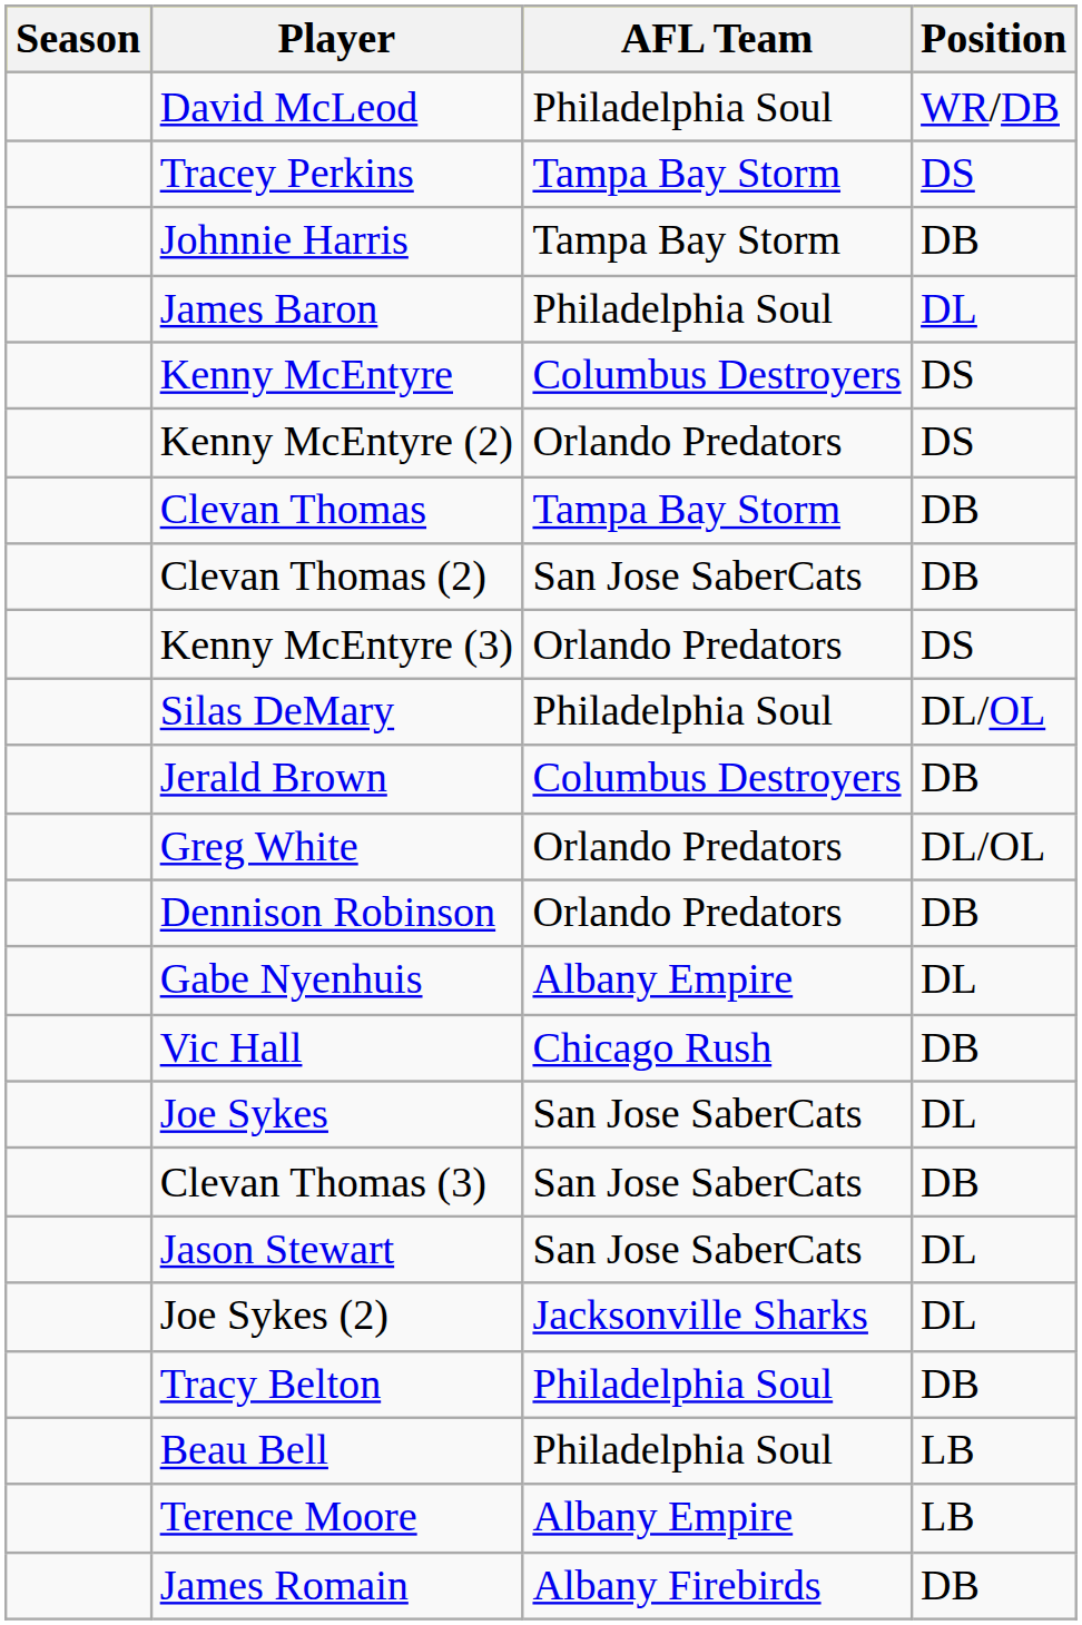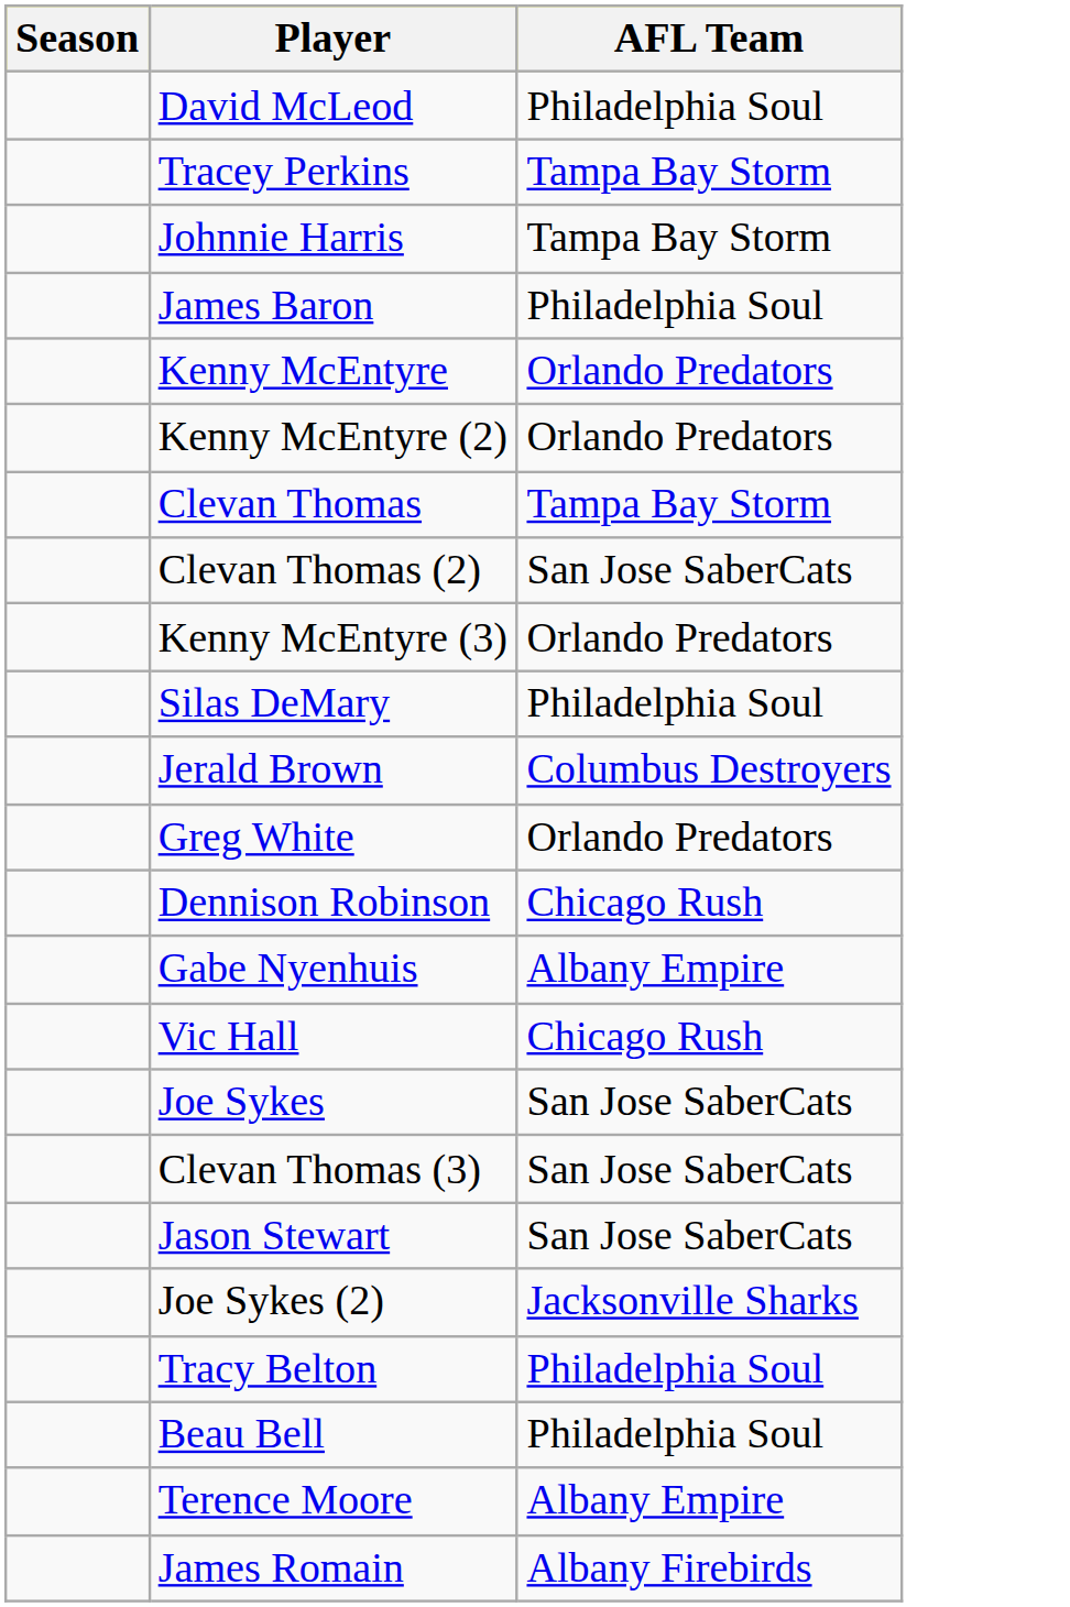 <table class="wikitable">
 <tr bgcolor="#efef">
 <th>Season</th>
 <th>Player</th>
 <th>AFL Team</th>
-<th>Position</th>
 </tr>
 <tr>
 <td align=center></td>
 <td><a href='#'>David McLeod</a></td>
 <td>Philadelphia Soul</td>
-<td><a href='#'>WR</a>/<a href='#'>DB</a></td>
 </tr>
 <tr>
 <td align=center></td>
 <td><a href='#'>Tracey Perkins</a></td>
 <td><a href='#'>Tampa Bay Storm</a></td>
-<td><a href='#'>DS</a></td>
 </tr>
 <tr>
 <td align=center></td>
 <td><a href='#'>Johnnie Harris</a></td>
 <td>Tampa Bay Storm</td>
-<td>DB</td>
 </tr>
 <tr>
 <td align=center></td>
 <td><a href='#'>James Baron</a></td>
 <td>Philadelphia Soul</td>
-<td><a href='#'>DL</a></td>
 </tr>
 <tr>
 <td align=center></td>
 <td><a href='#'>Kenny McEntyre</a></td>
-<td><a href='#'>Columbus Destroyers</a></td>
-<td>DS</td>
+<td><a href='#'>Orlando Predators</a></td>
 </tr>
 <tr>
 <td align=center></td>
 <td>Kenny McEntyre (2)</td>
 <td>Orlando Predators</td>
-<td>DS</td>
 </tr>
 <tr>
 <td align=center></td>
 <td><a href='#'>Clevan Thomas</a></td>
 <td><a href='#'>Tampa Bay Storm</a></td>
-<td>DB</td>
 </tr>
 <tr>
 <td align=center></td>
 <td>Clevan Thomas (2)</td>
 <td>San Jose SaberCats</td>
-<td>DB</td>
 </tr>
 <tr>
 <td align=center></td>
 <td>Kenny McEntyre (3)</td>
 <td>Orlando Predators</td>
-<td>DS</td>
 </tr>
 <tr>
 <td align=center></td>
 <td><a href='#'>Silas DeMary</a></td>
 <td>Philadelphia Soul</td>
-<td>DL/<a href='#'>OL</a></td>
 </tr>
 <tr>
 <td align=center></td>
 <td><a href='#'>Jerald Brown</a></td>
 <td><a href='#'>Columbus Destroyers</a></td>
-<td>DB</td>
 </tr>
 <tr>
 <td align=center></td>
 <td><a href='#'>Greg White</a></td>
 <td>Orlando Predators</td>
-<td>DL/OL</td>
 </tr>
 <tr>
 <td align=center></td>
 <td><a href='#'>Dennison Robinson</a></td>
-<td>Orlando Predators</td>
-<td>DB</td>
+<td><a href='#'>Chicago Rush</a></td>
 </tr>
 <tr>
 <td align=center></td>
 <td><a href='#'>Gabe Nyenhuis</a></td>
 <td><a href='#'>Albany Empire</a></td>
-<td>DL</td>
 </tr>
 <tr>
 <td align=center></td>
 <td><a href='#'>Vic Hall</a></td>
 <td><a href='#'>Chicago Rush</a></td>
-<td>DB</td>
 </tr>
 <tr>
 <td align=center></td>
 <td><a href='#'>Joe Sykes</a></td>
 <td>San Jose SaberCats</td>
-<td>DL</td>
 </tr>
 <tr>
 <td align=center></td>
 <td>Clevan Thomas (3)</td>
 <td>San Jose SaberCats</td>
-<td>DB</td>
 </tr>
 <tr>
 <td align=center></td>
 <td><a href='#'>Jason Stewart</a></td>
 <td>San Jose SaberCats</td>
-<td>DL</td>
 </tr>
 <tr>
 <td align=center></td>
 <td>Joe Sykes (2)</td>
 <td><a href='#'>Jacksonville Sharks</a></td>
-<td>DL</td>
 </tr>
 <tr>
 <td align=center></td>
 <td><a href='#'>Tracy Belton</a></td>
 <td><a href='#'>Philadelphia Soul</a></td>
-<td>DB</td>
 </tr>
 <tr>
 <td align=center></td>
 <td><a href='#'>Beau Bell</a></td>
 <td>Philadelphia Soul</td>
-<td>LB</td>
 </tr>
 <tr>
 <td align=center></td>
 <td><a href='#'>Terence Moore</a></td>
 <td><a href='#'>Albany Empire</a></td>
-<td>LB</td>
 </tr>
 <tr>
 <td align=center></td>
 <td><a href='#'>James Romain</a></td>
 <td><a href='#'>Albany Firebirds</a></td>
-<td>DB</td>
 </tr>
 </table>
